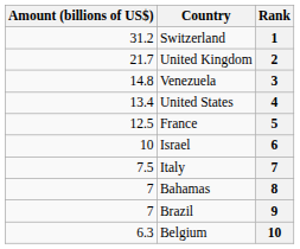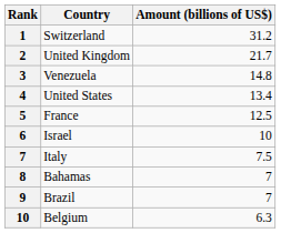 <table class="wikitable">
 <tr>
+<th scope="col">Rank</th>
+<th scope="col">Country</th>
 <th scope="col">Amount (billions of US$)</th>
-<th scope="col">Country</th>
-<th scope="col">Rank</th>
 </tr>
 <tr>
+<th scope="row">1</th>
+<td>Switzerland</td>
 <td style="text-align:right">31.2</td>
-<td>Switzerland</td>
-<th scope="row">1</th>
 </tr>
 <tr>
+<th scope="row">2</th>
+<td>United Kingdom</td>
 <td style="text-align:right">21.7</td>
-<td>United Kingdom</td>
-<th scope="row">2</th>
 </tr>
 <tr>
+<th scope="row">3</th>
+<td>Venezuela</td>
 <td style="text-align:right">14.8</td>
-<td>Venezuela</td>
-<th scope="row">3</th>
 </tr>
 <tr>
+<th scope="row">4</th>
+<td>United States</td>
 <td style="text-align:right">13.4</td>
-<td>United States</td>
-<th scope="row">4</th>
 </tr>
 <tr>
+<th scope="row">5</th>
+<td>France</td>
 <td style="text-align:right">12.5</td>
-<td>France</td>
-<th scope="row">5</th>
 </tr>
 <tr>
+<th scope="row">6</th>
+<td>Israel</td>
 <td style="text-align:right">10</td>
-<td>Israel</td>
-<th scope="row">6</th>
 </tr>
 <tr>
+<th scope="row">7</th>
+<td>Italy</td>
 <td style="text-align:right">7.5</td>
-<td>Italy</td>
-<th scope="row">7</th>
 </tr>
 <tr>
+<th scope="row">8</th>
+<td>Bahamas</td>
 <td style="text-align:right">7</td>
-<td>Bahamas</td>
-<th scope="row">8</th>
 </tr>
 <tr>
+<th scope="row">9</th>
+<td>Brazil</td>
 <td style="text-align:right">7</td>
-<td>Brazil</td>
-<th scope="row">9</th>
 </tr>
 <tr>
+<th scope="row">10</th>
+<td>Belgium</td>
 <td style="text-align:right">6.3</td>
-<td>Belgium</td>
-<th scope="row">10</th>
 </tr>
 </table>
